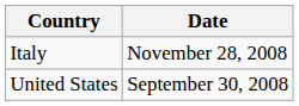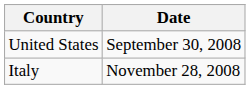 <table class="wikitable">
 <tr>
 <th>Country</th>
 <th>Date</th>
 </tr>
 <tr>
+<td>United States</td>
+<td>September 30, 2008</td>
+</tr>
+<tr>
 <td>Italy</td>
 <td>November 28, 2008</td>
 </tr>
-<tr>
-<td>United States</td>
-<td>September 30, 2008</td>
-</tr>
 </table>
